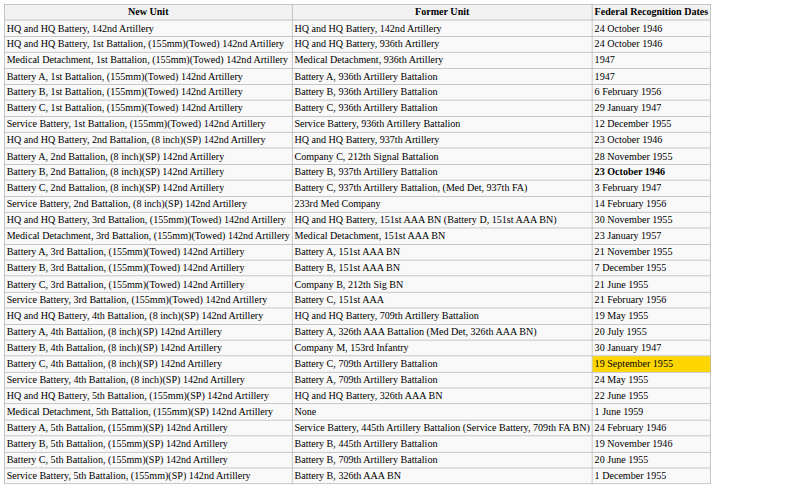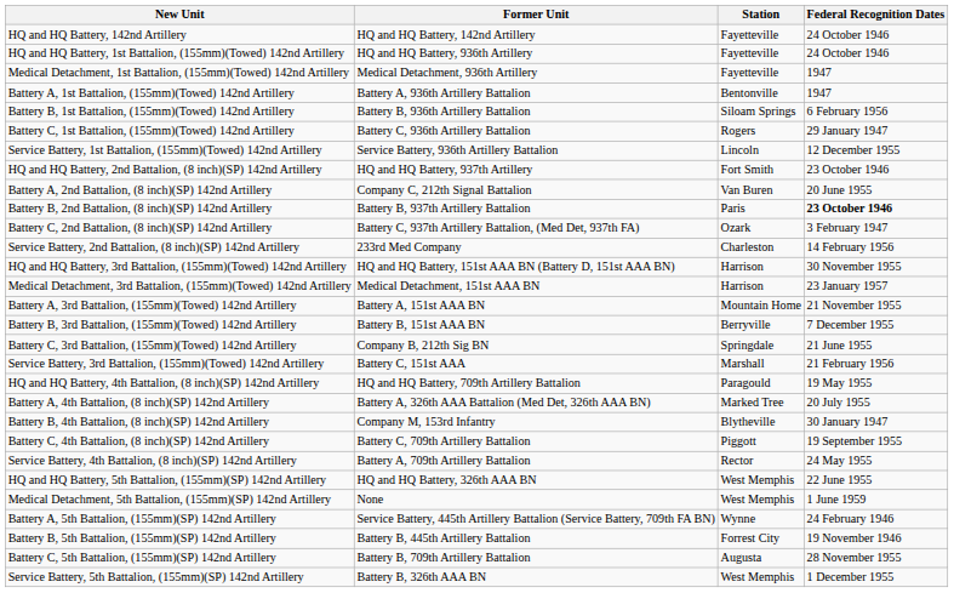 <table class="wikitable">
 <tr>
 <th>New Unit</th>
 <th>Former Unit</th>
+<th>Station</th>
 <th>Federal Recognition Dates</th>
 </tr>
 <tr>
 <td>HQ and HQ Battery, 142nd Artillery</td>
 <td>HQ and HQ Battery, 142nd Artillery</td>
+<td>Fayetteville</td>
 <td>24 October 1946</td>
 </tr>
 <tr>
 <td>HQ and HQ Battery, 1st Battalion, (155mm)(Towed) 142nd Artillery</td>
 <td>HQ and HQ Battery, 936th Artillery</td>
+<td>Fayetteville</td>
 <td>24 October 1946</td>
 </tr>
 <tr>
 <td>Medical Detachment, 1st Battalion, (155mm)(Towed) 142nd Artillery</td>
 <td>Medical Detachment, 936th Artillery</td>
+<td>Fayetteville</td>
 <td>1947</td>
 </tr>
 <tr>
 <td>Battery A, 1st Battalion, (155mm)(Towed) 142nd Artillery</td>
 <td>Battery A, 936th Artillery Battalion</td>
+<td>Bentonville</td>
 <td>1947</td>
 </tr>
 <tr>
 <td>Battery B, 1st Battalion, (155mm)(Towed) 142nd Artillery</td>
 <td>Battery B, 936th Artillery Battalion</td>
+<td>Siloam Springs</td>
 <td>6 February 1956</td>
 </tr>
 <tr>
 <td>Battery C, 1st Battalion, (155mm)(Towed) 142nd Artillery</td>
 <td>Battery C, 936th Artillery Battalion</td>
+<td>Rogers</td>
 <td>29 January 1947</td>
 </tr>
 <tr>
 <td>Service Battery, 1st Battalion, (155mm)(Towed) 142nd Artillery</td>
 <td>Service Battery, 936th Artillery Battalion</td>
+<td>Lincoln</td>
 <td>12 December 1955</td>
 </tr>
 <tr>
 <td>HQ and HQ Battery, 2nd Battalion, (8 inch)(SP) 142nd Artillery</td>
 <td>HQ and HQ Battery, 937th Artillery</td>
+<td>Fort Smith</td>
 <td>23 October 1946</td>
 </tr>
 <tr>
 <td>Battery A, 2nd Battalion, (8 inch)(SP) 142nd Artillery</td>
 <td>Company C, 212th Signal Battalion</td>
-<td>28 November 1955</td>
+<td>Van Buren</td>
+<td>20 June 1955</td>
 </tr>
 <tr>
 <td>Battery B, 2nd Battalion, (8 inch)(SP) 142nd Artillery</td>
 <td>Battery B, 937th Artillery Battalion</td>
+<td>Paris</td>
 <td><strong>23 October 1946</strong></td>
 </tr>
 <tr>
 <td>Battery C, 2nd Battalion, (8 inch)(SP) 142nd Artillery</td>
 <td>Battery C, 937th Artillery Battalion, (Med Det, 937th FA)</td>
+<td>Ozark</td>
 <td>3 February 1947</td>
 </tr>
 <tr>
 <td>Service Battery, 2nd Battalion, (8 inch)(SP) 142nd Artillery</td>
 <td>233rd Med Company</td>
+<td>Charleston</td>
 <td>14 February 1956</td>
 </tr>
 <tr>
 <td>HQ and HQ Battery, 3rd Battalion, (155mm)(Towed) 142nd Artillery</td>
 <td>HQ and HQ Battery, 151st AAA BN (Battery D, 151st AAA BN)</td>
+<td>Harrison</td>
 <td>30 November 1955</td>
 </tr>
 <tr>
 <td>Medical Detachment, 3rd Battalion, (155mm)(Towed) 142nd Artillery</td>
 <td>Medical Detachment, 151st AAA BN</td>
+<td>Harrison</td>
 <td>23 January 1957</td>
 </tr>
 <tr>
 <td>Battery A, 3rd Battalion, (155mm)(Towed) 142nd Artillery</td>
 <td>Battery A, 151st AAA BN</td>
+<td>Mountain Home</td>
 <td>21 November 1955</td>
 </tr>
 <tr>
 <td>Battery B, 3rd Battalion, (155mm)(Towed) 142nd Artillery</td>
 <td>Battery B, 151st AAA BN</td>
+<td>Berryville</td>
 <td>7 December 1955</td>
 </tr>
 <tr>
 <td>Battery C, 3rd Battalion, (155mm)(Towed) 142nd Artillery</td>
 <td>Company B, 212th Sig BN</td>
+<td>Springdale</td>
 <td>21 June 1955</td>
 </tr>
 <tr>
 <td>Service Battery, 3rd Battalion, (155mm)(Towed) 142nd Artillery</td>
 <td>Battery C, 151st AAA</td>
+<td>Marshall</td>
 <td>21 February 1956</td>
 </tr>
 <tr>
 <td>HQ and HQ Battery, 4th Battalion, (8 inch)(SP) 142nd Artillery</td>
 <td>HQ and HQ Battery, 709th Artillery Battalion</td>
+<td>Paragould</td>
 <td>19 May 1955</td>
 </tr>
 <tr>
 <td>Battery A, 4th Battalion, (8 inch)(SP) 142nd Artillery</td>
 <td>Battery A, 326th AAA Battalion (Med Det, 326th AAA BN)</td>
+<td>Marked Tree</td>
 <td>20 July 1955</td>
 </tr>
 <tr>
 <td>Battery B, 4th Battalion, (8 inch)(SP) 142nd Artillery</td>
 <td>Company M, 153rd Infantry</td>
+<td>Blytheville</td>
 <td>30 January 1947</td>
 </tr>
 <tr>
 <td>Battery C, 4th Battalion, (8 inch)(SP) 142nd Artillery</td>
 <td>Battery C, 709th Artillery Battalion</td>
-<td style="background: gold;">19 September 1955</td>
+<td>Piggott</td>
+<td>19 September 1955</td>
 </tr>
 <tr>
 <td>Service Battery, 4th Battalion, (8 inch)(SP) 142nd Artillery</td>
 <td>Battery A, 709th Artillery Battalion</td>
+<td>Rector</td>
 <td>24 May 1955</td>
 </tr>
 <tr>
 <td>HQ and HQ Battery, 5th Battalion, (155mm)(SP) 142nd Artillery</td>
 <td>HQ and HQ Battery, 326th AAA BN</td>
+<td>West Memphis</td>
 <td>22 June 1955</td>
 </tr>
 <tr>
 <td>Medical Detachment, 5th Battalion, (155mm)(SP) 142nd Artillery</td>
 <td>None</td>
+<td>West Memphis</td>
 <td>1 June 1959</td>
 </tr>
 <tr>
 <td>Battery A, 5th Battalion, (155mm)(SP) 142nd Artillery</td>
 <td>Service Battery, 445th Artillery Battalion (Service Battery, 709th FA BN)</td>
+<td>Wynne</td>
 <td>24 February 1946</td>
 </tr>
 <tr>
 <td>Battery B, 5th Battalion, (155mm)(SP) 142nd Artillery</td>
 <td>Battery B, 445th Artillery Battalion</td>
+<td>Forrest City</td>
 <td>19 November 1946</td>
 </tr>
 <tr>
 <td>Battery C, 5th Battalion, (155mm)(SP) 142nd Artillery</td>
 <td>Battery B, 709th Artillery Battalion</td>
-<td>20 June 1955</td>
+<td>Augusta</td>
+<td>28 November 1955</td>
 </tr>
 <tr>
 <td>Service Battery, 5th Battalion, (155mm)(SP) 142nd Artillery</td>
 <td>Battery B, 326th AAA BN</td>
+<td>West Memphis</td>
 <td>1 December 1955</td>
 </tr>
 </table>
